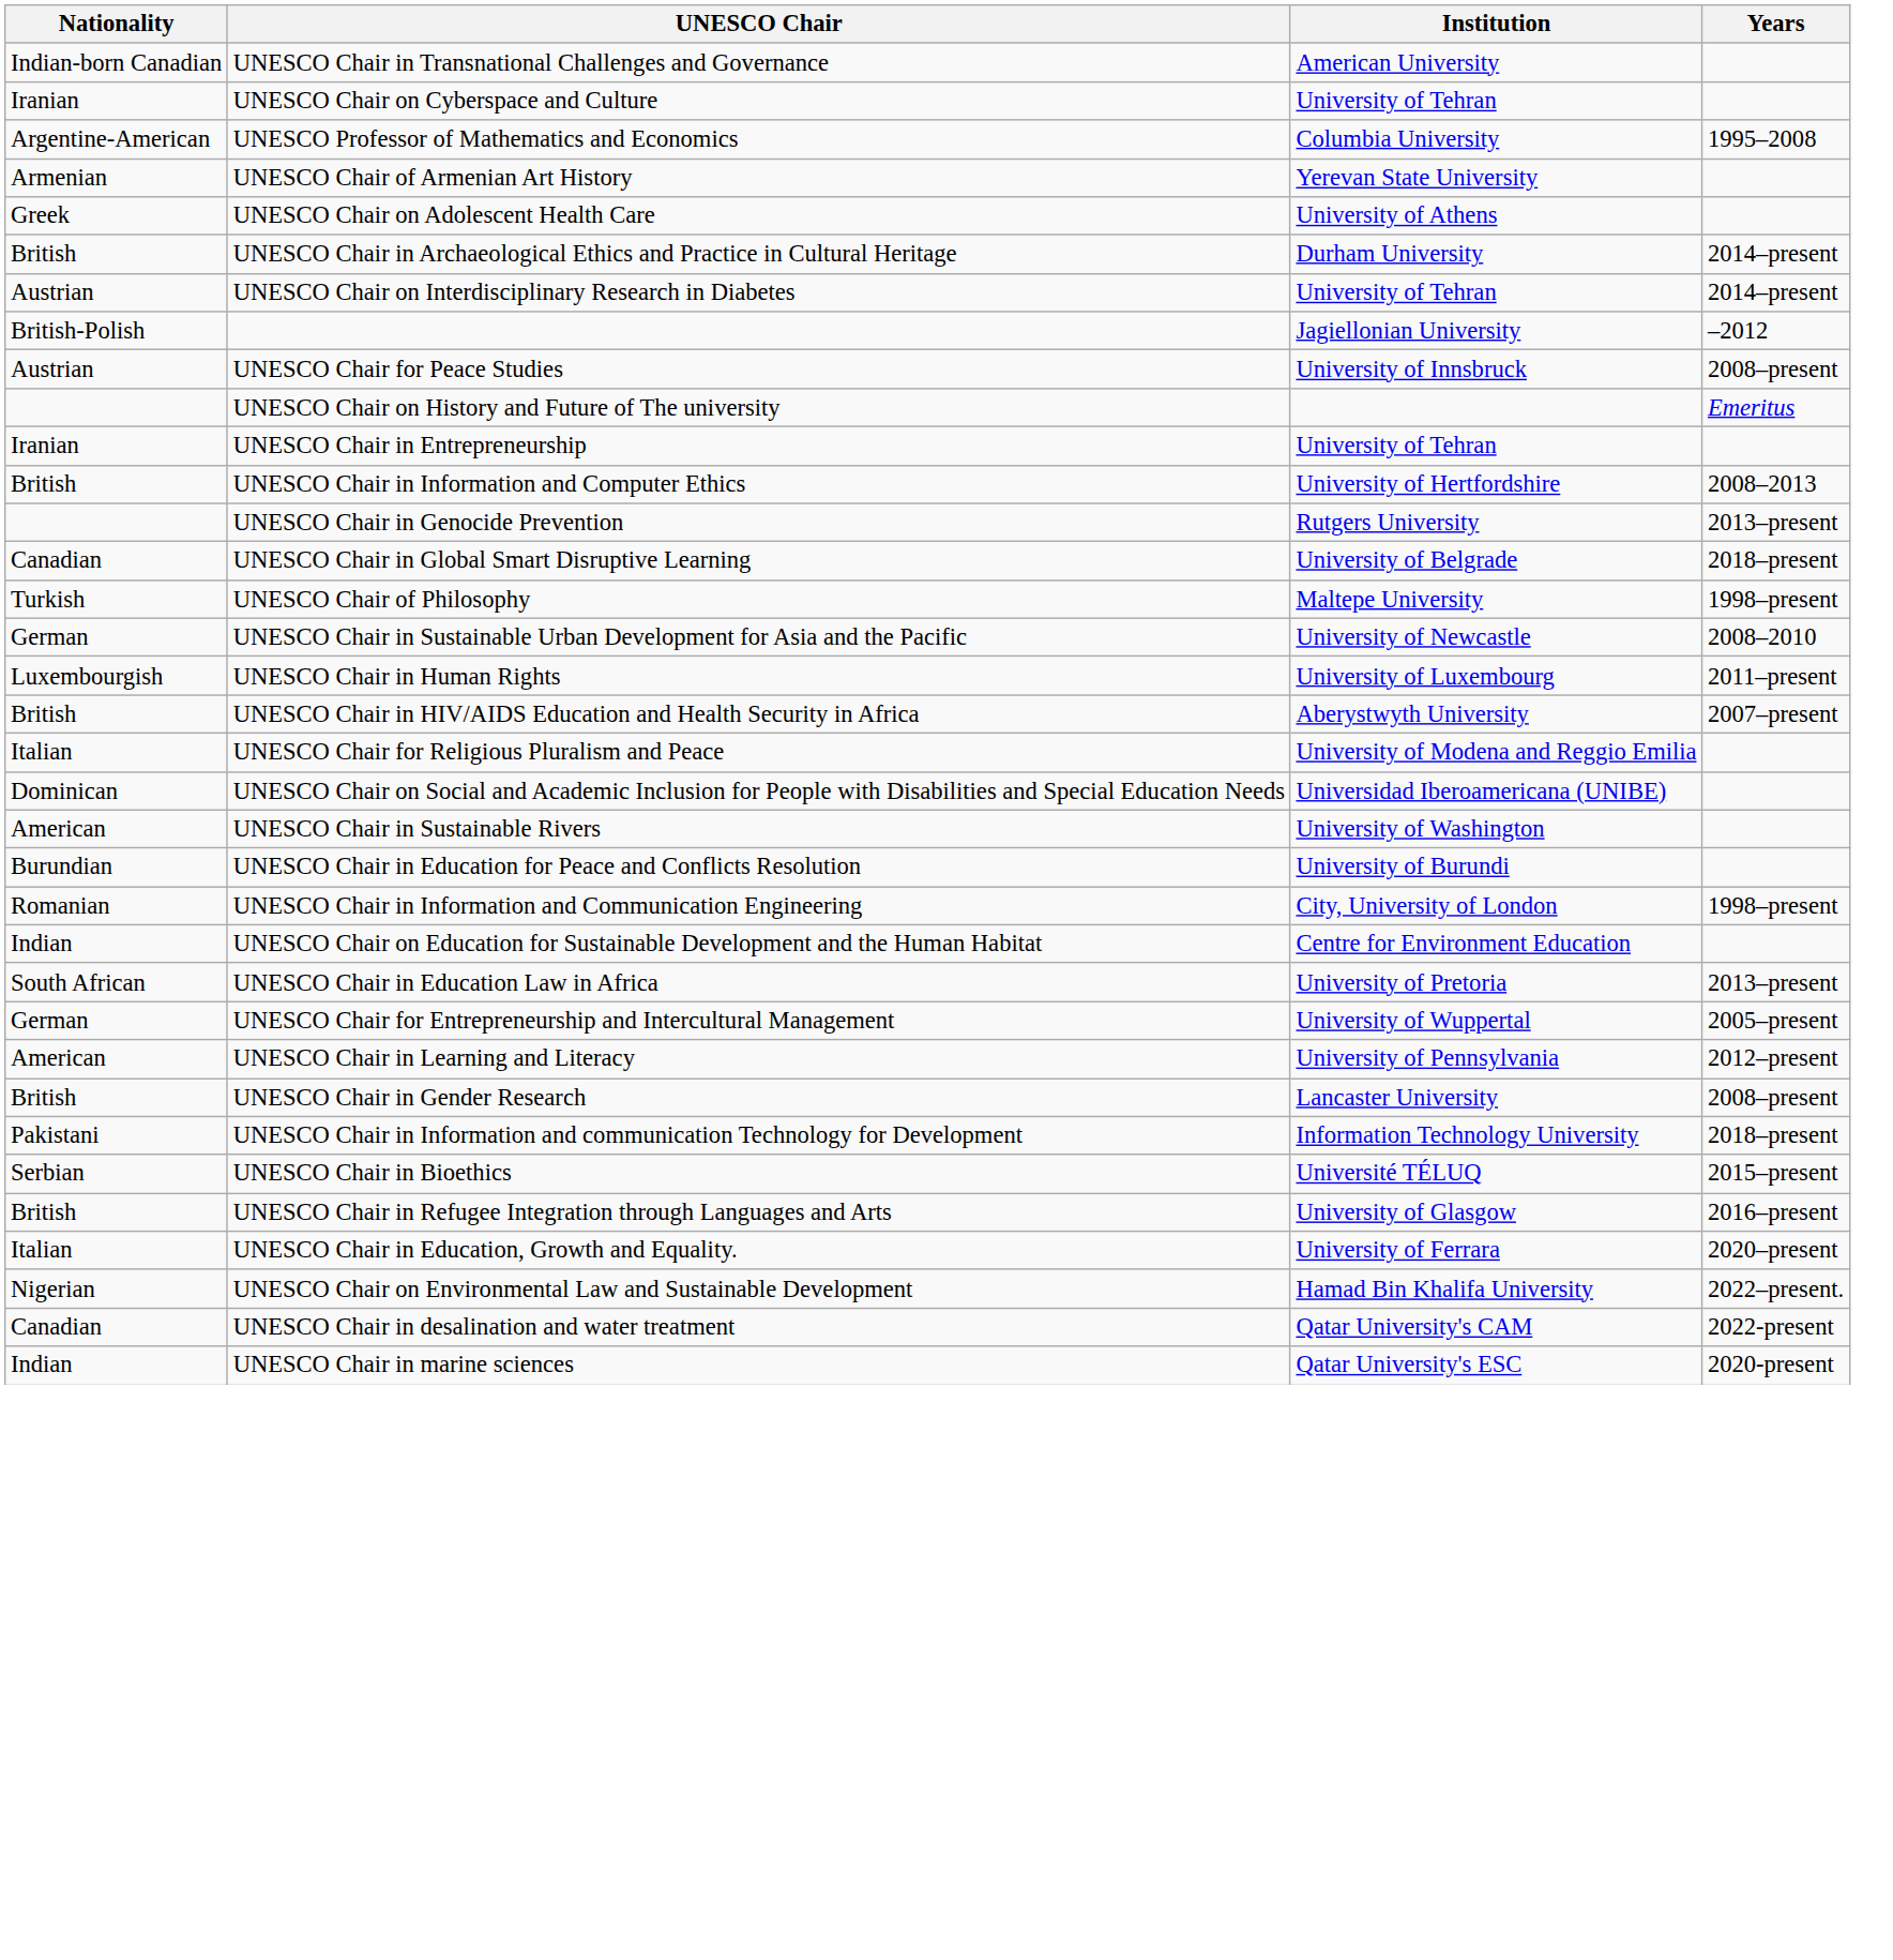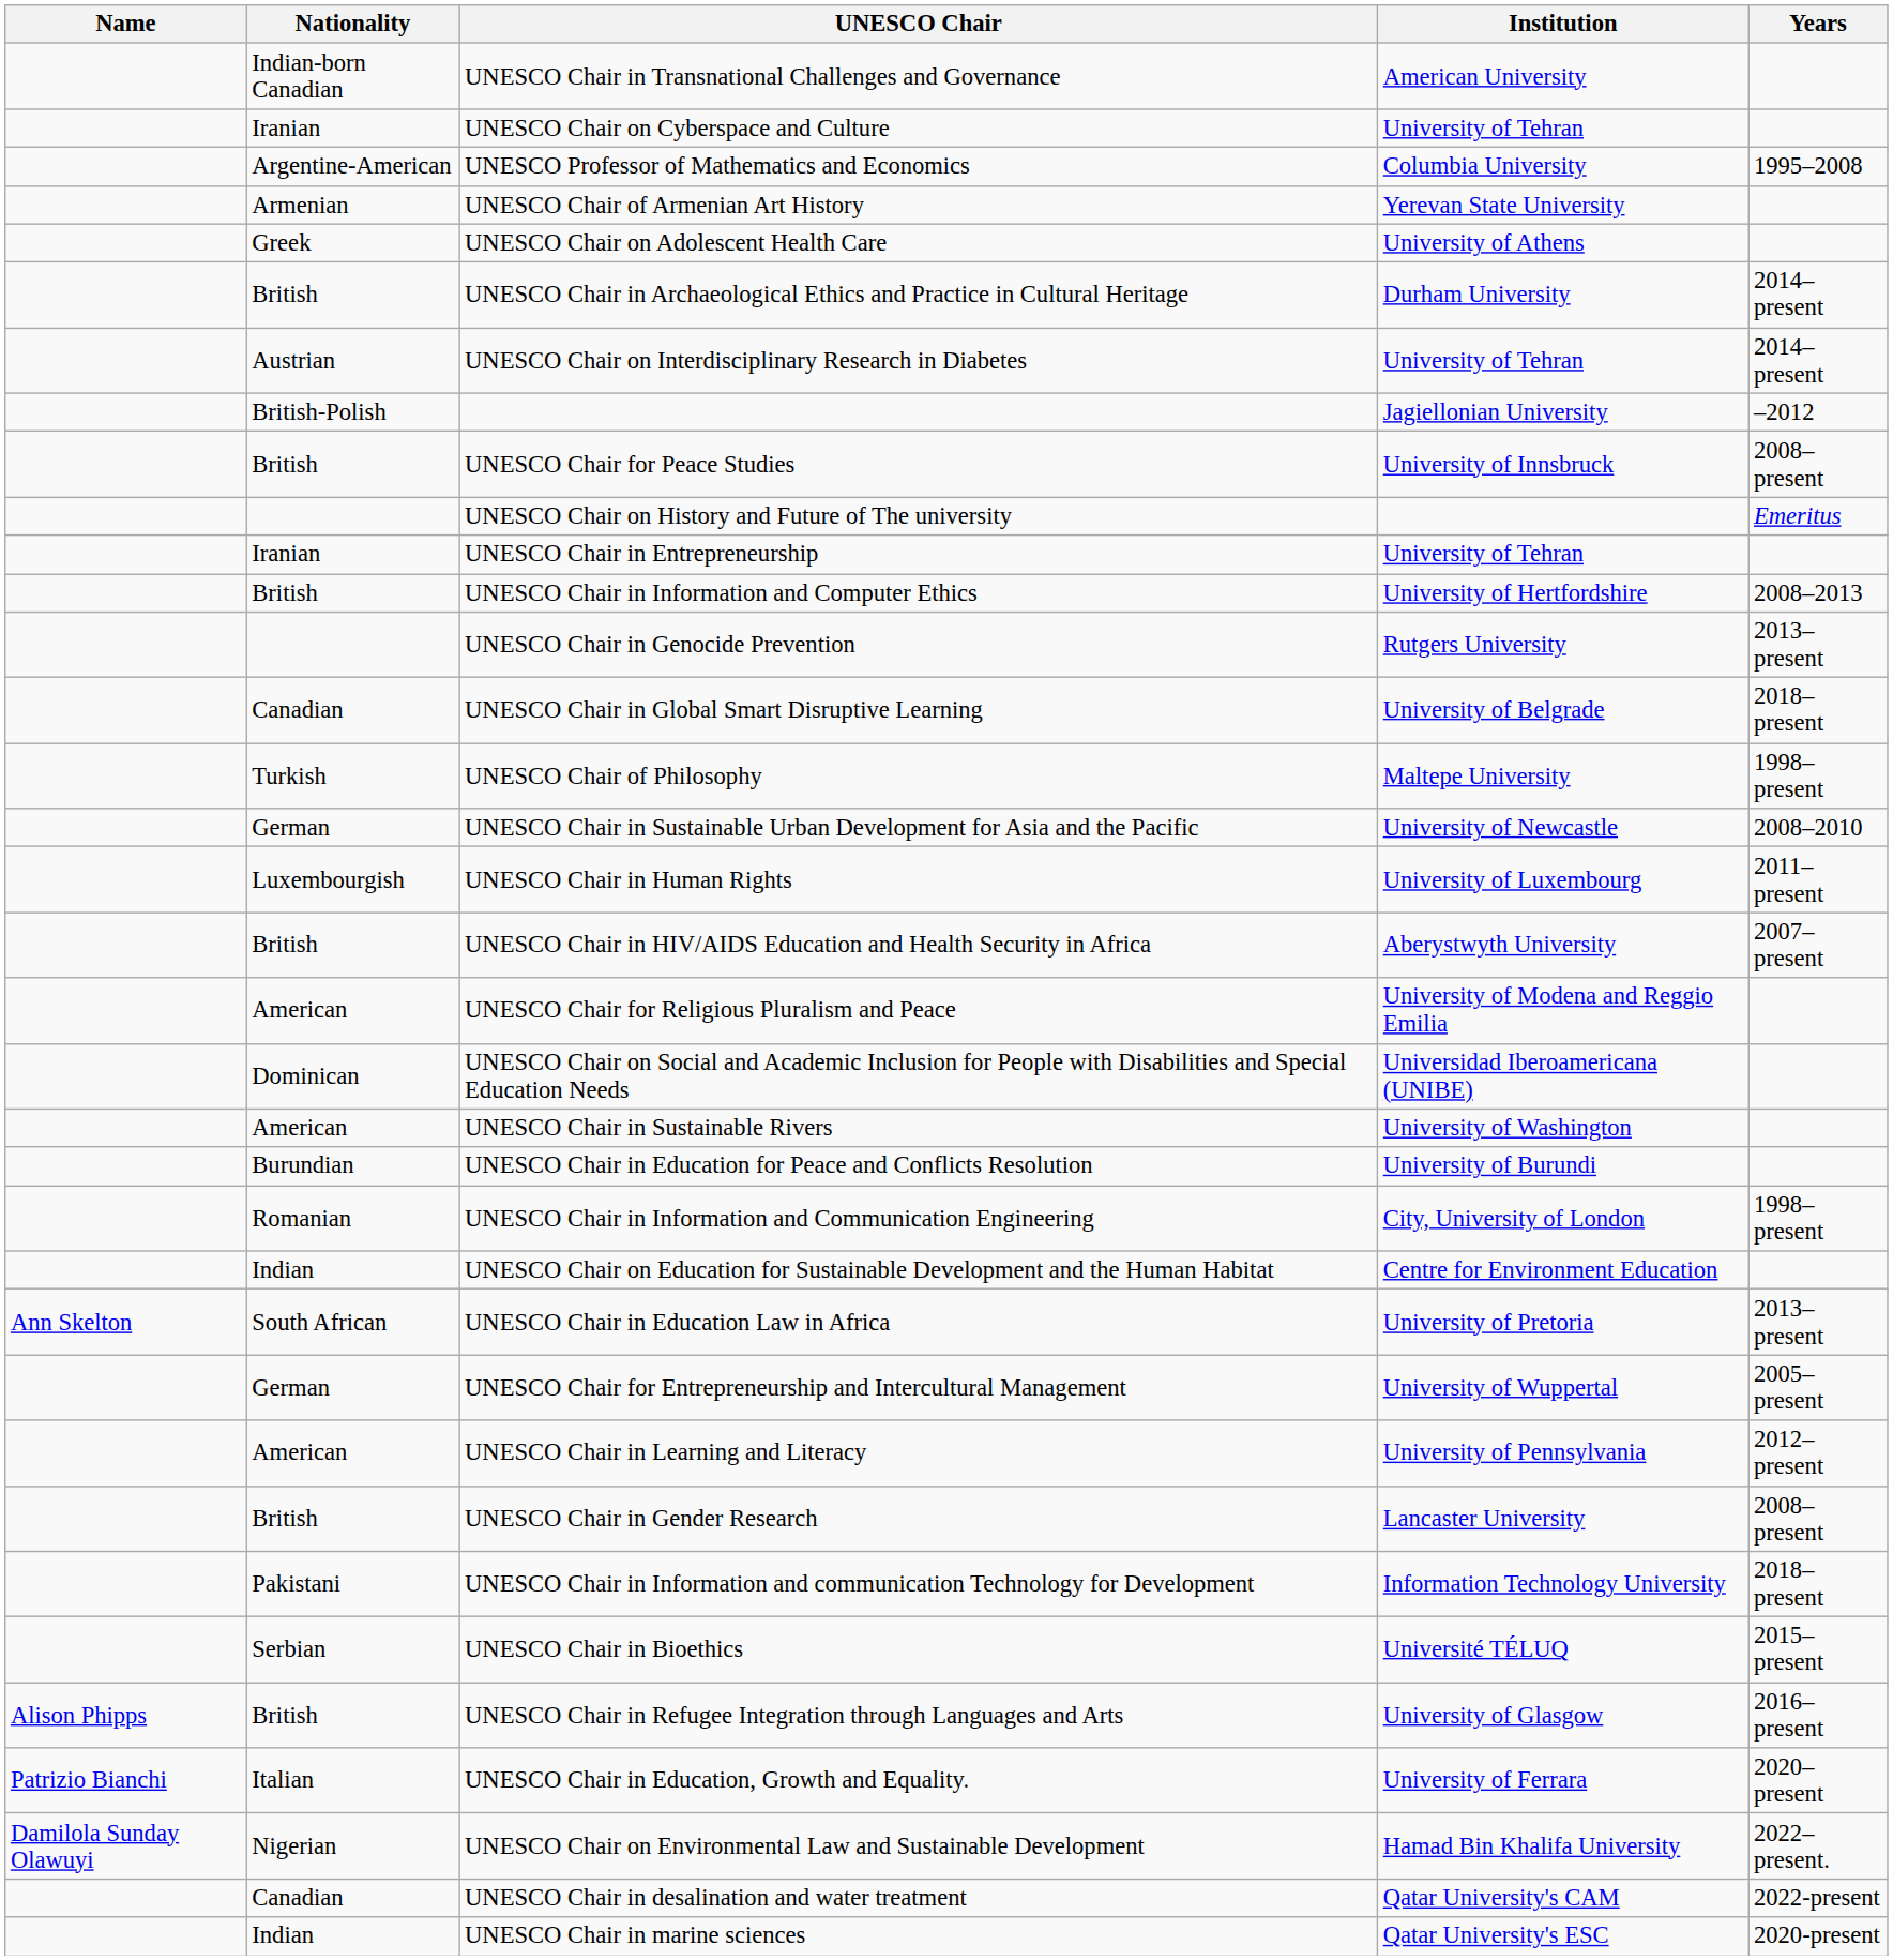 <table class="wikitable sortable">
 <tr>
+<th>Name</th>
 <th>Nationality</th>
 <th>UNESCO Chair</th>
 <th>Institution</th>
 <th>Years</th>
 </tr>
 <tr>
+<td></td>
 <td>Indian-born Canadian</td>
 <td>UNESCO Chair in Transnational Challenges and Governance</td>
 <td><a href='#'>American University</a></td>
 <td></td>
 </tr>
 <tr>
+<td></td>
 <td>Iranian</td>
 <td>UNESCO Chair on Cyberspace and Culture</td>
 <td><a href='#'>University of Tehran</a></td>
 <td></td>
 </tr>
 <tr>
+<td></td>
 <td>Argentine-American</td>
 <td>UNESCO Professor of Mathematics and Economics</td>
 <td><a href='#'>Columbia University</a></td>
 <td>1995–2008</td>
 </tr>
 <tr>
+<td></td>
 <td>Armenian</td>
 <td>UNESCO Chair of Armenian Art History</td>
 <td><a href='#'>Yerevan State University</a></td>
 <td></td>
 </tr>
 <tr>
+<td></td>
 <td>Greek</td>
 <td>UNESCO Chair on Adolescent Health Care</td>
 <td><a href='#'>University of Athens</a></td>
 <td></td>
 </tr>
 <tr>
+<td></td>
 <td>British</td>
 <td>UNESCO Chair in Archaeological Ethics and Practice in Cultural Heritage</td>
 <td><a href='#'>Durham University</a></td>
 <td>2014–present</td>
 </tr>
 <tr>
+<td></td>
 <td>Austrian</td>
 <td>UNESCO Chair on Interdisciplinary Research in Diabetes</td>
 <td><a href='#'>University of Tehran</a></td>
 <td>2014–present</td>
 </tr>
 <tr>
+<td></td>
 <td>British-Polish</td>
 <td></td>
 <td><a href='#'>Jagiellonian University</a></td>
 <td>–2012</td>
 </tr>
 <tr>
-<td>Austrian</td>
+<td></td>
+<td>British</td>
 <td>UNESCO Chair for Peace Studies</td>
 <td><a href='#'>University of Innsbruck</a></td>
 <td>2008–present</td>
 </tr>
 <tr>
 <td></td>
+<td></td>
 <td>UNESCO Chair on History and Future of The university</td>
 <td></td>
 <td><em><a href='#'>Emeritus</a></em></td>
 </tr>
 <tr>
+<td></td>
 <td>Iranian</td>
 <td>UNESCO Chair in Entrepreneurship</td>
 <td><a href='#'>University of Tehran</a></td>
 <td></td>
 </tr>
 <tr>
+<td></td>
 <td>British</td>
 <td>UNESCO Chair in Information and Computer Ethics</td>
 <td><a href='#'>University of Hertfordshire</a></td>
 <td>2008–2013</td>
 </tr>
 <tr>
 <td></td>
+<td></td>
 <td>UNESCO Chair in Genocide Prevention</td>
 <td><a href='#'>Rutgers University</a></td>
 <td>2013–present</td>
 </tr>
 <tr>
+<td></td>
 <td>Canadian</td>
 <td>UNESCO Chair in Global Smart Disruptive Learning</td>
 <td><a href='#'>University of Belgrade</a></td>
 <td>2018–present</td>
 </tr>
 <tr>
+<td></td>
 <td>Turkish</td>
 <td>UNESCO Chair of Philosophy</td>
 <td><a href='#'>Maltepe University</a></td>
 <td>1998–present</td>
 </tr>
 <tr>
+<td></td>
 <td>German</td>
 <td>UNESCO Chair in Sustainable Urban Development for Asia and the Pacific</td>
 <td><a href='#'>University of Newcastle</a></td>
 <td>2008–2010</td>
 </tr>
 <tr>
+<td></td>
 <td>Luxembourgish</td>
 <td>UNESCO Chair in Human Rights</td>
 <td><a href='#'>University of Luxembourg</a></td>
 <td>2011–present</td>
 </tr>
 <tr>
+<td></td>
 <td>British</td>
 <td>UNESCO Chair in HIV/AIDS Education and Health Security in Africa</td>
 <td><a href='#'>Aberystwyth University</a></td>
 <td>2007–present</td>
 </tr>
 <tr>
-<td>Italian</td>
+<td></td>
+<td>American</td>
 <td>UNESCO Chair for Religious Pluralism and Peace</td>
 <td><a href='#'>University of Modena and Reggio Emilia</a></td>
 <td></td>
 </tr>
 <tr>
+<td></td>
 <td>Dominican</td>
 <td>UNESCO Chair on Social and Academic Inclusion for People with Disabilities and Special Education Needs</td>
 <td><a href='#'>Universidad Iberoamericana (UNIBE)</a></td>
 <td></td>
 </tr>
 <tr>
+<td></td>
 <td>American</td>
 <td>UNESCO Chair in Sustainable Rivers</td>
 <td><a href='#'>University of Washington</a></td>
 <td></td>
 </tr>
 <tr>
+<td></td>
 <td>Burundian</td>
 <td>UNESCO Chair in Education for Peace and Conflicts Resolution</td>
 <td><a href='#'>University of Burundi</a></td>
 <td></td>
 </tr>
 <tr>
+<td></td>
 <td>Romanian</td>
 <td>UNESCO Chair in Information and Communication Engineering</td>
 <td><a href='#'>City, University of London</a></td>
 <td>1998–present</td>
 </tr>
 <tr>
+<td></td>
 <td>Indian</td>
 <td>UNESCO Chair on Education for Sustainable Development and the Human Habitat</td>
 <td><a href='#'>Centre for Environment Education</a></td>
 <td></td>
 </tr>
 <tr>
+<td><a href='#'>Ann Skelton</a></td>
 <td>South African</td>
 <td>UNESCO Chair in Education Law in Africa</td>
 <td><a href='#'>University of Pretoria</a></td>
 <td>2013–present</td>
 </tr>
 <tr>
+<td></td>
 <td>German</td>
 <td>UNESCO Chair for Entrepreneurship and Intercultural Management</td>
 <td><a href='#'>University of Wuppertal</a></td>
 <td>2005–present</td>
 </tr>
 <tr>
+<td></td>
 <td>American</td>
 <td>UNESCO Chair in Learning and Literacy</td>
 <td><a href='#'>University of Pennsylvania</a></td>
 <td>2012–present</td>
 </tr>
 <tr>
+<td></td>
 <td>British</td>
 <td>UNESCO Chair in Gender Research</td>
 <td><a href='#'>Lancaster University</a></td>
 <td>2008–present</td>
 </tr>
 <tr>
+<td></td>
 <td>Pakistani</td>
 <td>UNESCO Chair in Information and communication Technology for Development</td>
 <td><a href='#'>Information Technology University</a></td>
 <td>2018–present</td>
 </tr>
 <tr>
+<td></td>
 <td>Serbian</td>
 <td>UNESCO Chair in Bioethics</td>
 <td><a href='#'>Université TÉLUQ</a></td>
 <td>2015–present</td>
 </tr>
 <tr>
+<td><a href='#'>Alison Phipps</a></td>
 <td>British</td>
 <td>UNESCO Chair in Refugee Integration through Languages and Arts</td>
 <td><a href='#'>University of Glasgow</a></td>
 <td>2016–present</td>
 </tr>
 <tr>
+<td><a href='#'>Patrizio Bianchi</a></td>
 <td>Italian</td>
 <td>UNESCO Chair in Education, Growth and Equality.</td>
 <td><a href='#'>University of Ferrara</a></td>
 <td>2020–present</td>
 </tr>
 <tr>
+<td><a href='#'>Damilola Sunday Olawuyi</a></td>
 <td>Nigerian</td>
 <td>UNESCO Chair on Environmental Law and Sustainable Development</td>
 <td><a href='#'>Hamad Bin Khalifa University</a></td>
 <td>2022–present.</td>
 </tr>
 <tr>
+<td></td>
 <td>Canadian</td>
 <td>UNESCO Chair in desalination and water treatment</td>
 <td><a href='#'>Qatar University's CAM</a></td>
 <td>2022-present</td>
 </tr>
 <tr>
+<td></td>
 <td>Indian</td>
 <td>UNESCO Chair in marine sciences</td>
 <td><a href='#'>Qatar University's ESC</a></td>
 <td>2020-present</td>
 </tr>
 </table>
